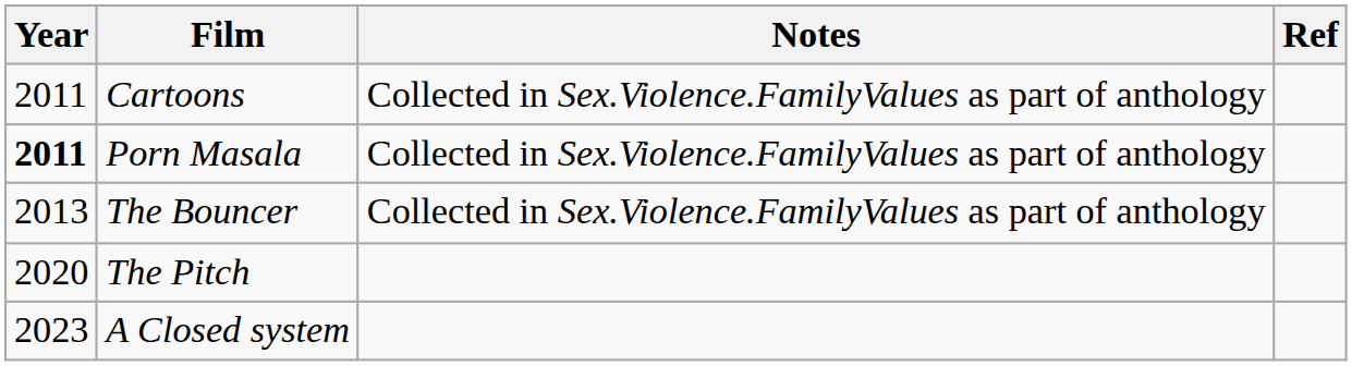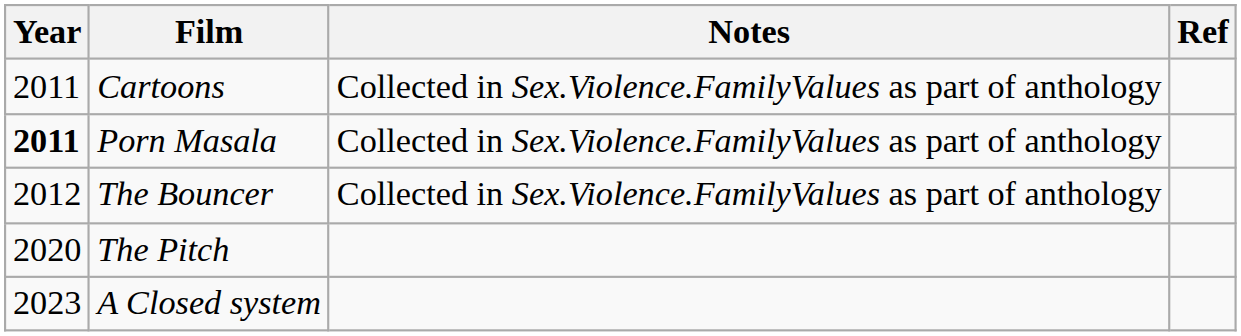 <table class="wikitable sortable">
 <tr>
 <th>Year</th>
 <th>Film</th>
 <th class="unsortable">Notes</th>
 <th class="unsortable">Ref</th>
 </tr>
 <tr>
 <td>2011</td>
 <td><em>Cartoons</em></td>
 <td>Collected in <em>Sex.Violence.FamilyValues</em> as part of anthology</td>
 <td></td>
 </tr>
 <tr>
 <td><strong>2011</strong></td>
 <td><em>Porn Masala</em></td>
 <td>Collected in <em>Sex.Violence.FamilyValues</em> as part of anthology</td>
 <td></td>
 </tr>
 <tr>
-<td>2013</td>
+<td>2012</td>
 <td><em>The Bouncer</em></td>
 <td>Collected in <em>Sex.Violence.FamilyValues</em> as part of anthology</td>
 <td></td>
 </tr>
 <tr>
 <td>2020</td>
 <td><em>The Pitch</em></td>
 <td></td>
 <td></td>
 </tr>
 <tr>
 <td>2023</td>
 <td><em>A Closed system</em></td>
 <td></td>
 <td></td>
 </tr>
 </table>
